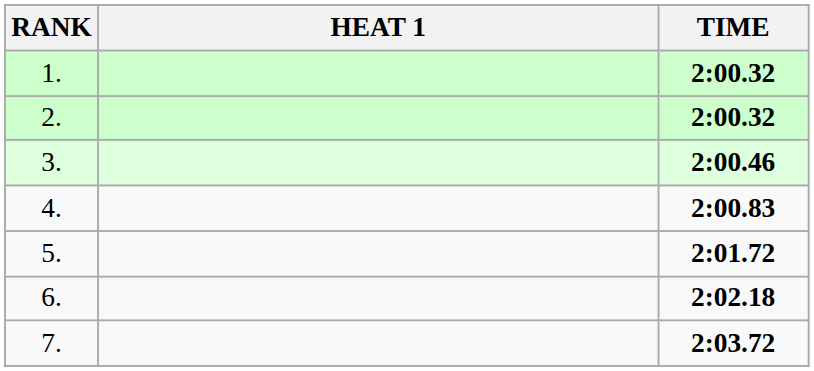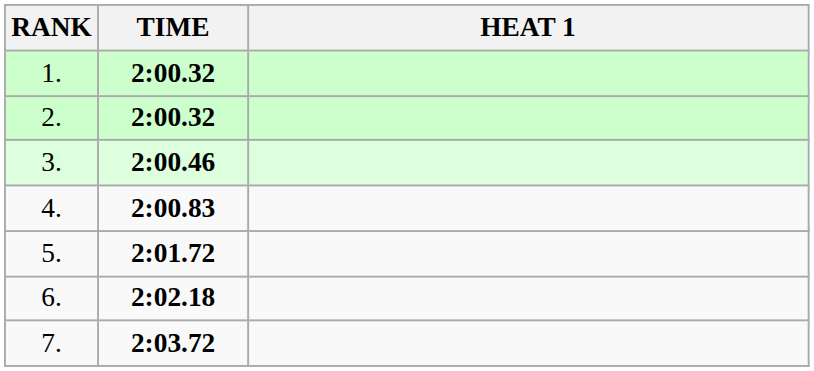 <table class="wikitable" style="border-collapse: collapse; font-size: 90%;">
 <tr>
 <th>RANK</th>
+<th style="width: 5em">TIME</th>
 <th style="width: 20em">HEAT 1</th>
-<th style="width: 5em">TIME</th>
 </tr>
 <tr style="background:#ccffcc;">
 <td align="center">1.</td>
+<td align="center"><strong>2:00.32</strong></td>
 <td></td>
-<td align="center"><strong>2:00.32</strong></td>
 </tr>
 <tr style="background:#ccffcc;">
 <td align="center">2.</td>
+<td align="center"><strong>2:00.32</strong></td>
 <td></td>
-<td align="center"><strong>2:00.32</strong></td>
 </tr>
 <tr style="background:#ddffdd;">
 <td align="center">3.</td>
+<td align="center"><strong>2:00.46</strong></td>
 <td></td>
-<td align="center"><strong>2:00.46</strong></td>
 </tr>
 <tr>
 <td align="center">4.</td>
+<td align="center"><strong>2:00.83</strong></td>
 <td></td>
-<td align="center"><strong>2:00.83</strong></td>
 </tr>
 <tr>
 <td align="center">5.</td>
+<td align="center"><strong>2:01.72</strong></td>
 <td></td>
-<td align="center"><strong>2:01.72</strong></td>
 </tr>
 <tr>
 <td align="center">6.</td>
+<td align="center"><strong>2:02.18</strong></td>
 <td></td>
-<td align="center"><strong>2:02.18</strong></td>
 </tr>
 <tr>
 <td align="center">7.</td>
+<td align="center"><strong>2:03.72</strong></td>
 <td></td>
-<td align="center"><strong>2:03.72</strong></td>
 </tr>
 </table>
